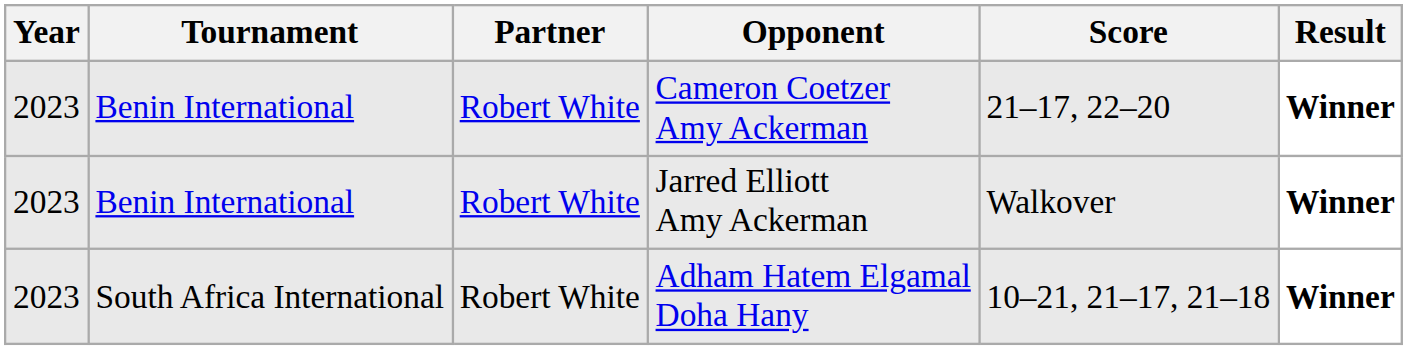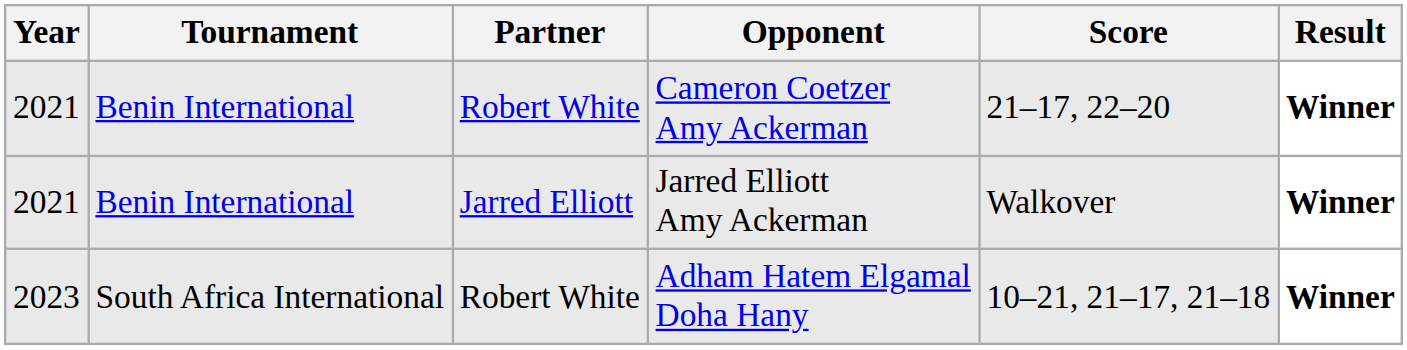 <table class="sortable wikitable" style="font-size: 90%;">
 <tr>
 <th>Year</th>
 <th>Tournament</th>
 <th>Partner</th>
 <th>Opponent</th>
 <th>Score</th>
 <th>Result</th>
 </tr>
 <tr style="background:#E9E9E9">
-<td align="center">2023</td>
+<td align="center">2021</td>
 <td align="left"><a href='#'>Benin International</a></td>
 <td align="left"> <a href='#'>Robert White</a></td>
 <td align="left"> <a href='#'>Cameron Coetzer</a><br> <a href='#'>Amy Ackerman</a></td>
 <td align="left">21–17, 22–20</td>
 <td style="text-align:left; background:white"> <strong>Winner</strong></td>
 </tr>
 <tr style="background:#E9E9E9">
-<td align="center">2023</td>
+<td align="center">2021</td>
 <td align="left"><a href='#'>Benin International</a></td>
-<td align="left"> <a href='#'>Robert White</a></td>
+<td align="left"> <a href='#'>Jarred Elliott</a></td>
 <td align="left"> Jarred Elliott<br> Amy Ackerman</td>
 <td align="left">Walkover</td>
 <td style="text-align:left; background:white"> <strong>Winner</strong></td>
 </tr>
 <tr style="background:#E9E9E9">
 <td align="center">2023</td>
 <td align="left">South Africa International</td>
 <td align="left"> Robert White</td>
 <td align="left"> <a href='#'>Adham Hatem Elgamal</a><br> <a href='#'>Doha Hany</a></td>
 <td align="left">10–21, 21–17, 21–18</td>
 <td style="text-align:left; background:white"> <strong>Winner</strong></td>
 </tr>
 </table>
